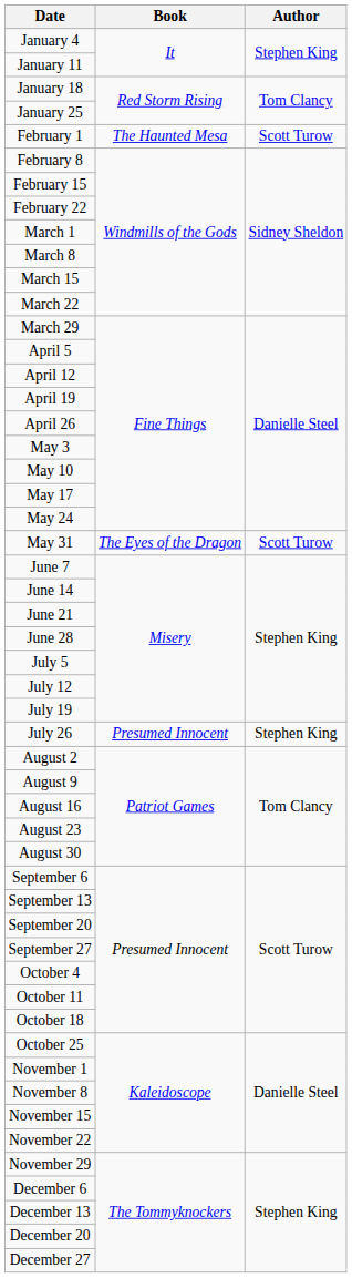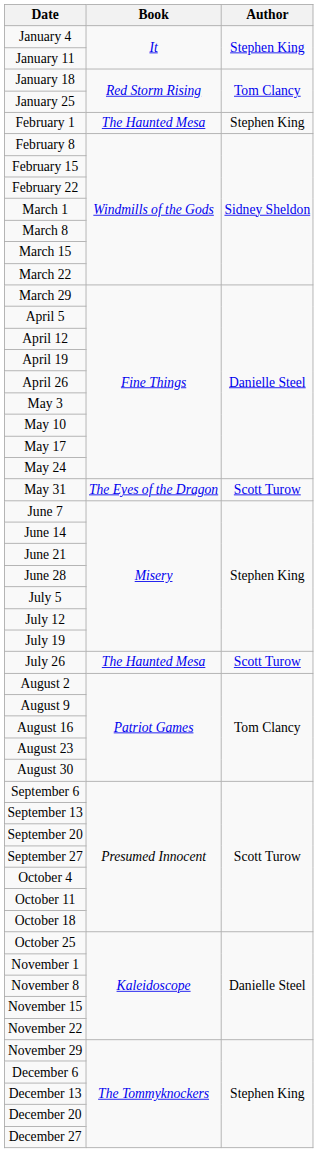 <table class="wikitable sortable" style="text-align: center">
 <tr>
 <th>Date</th>
 <th>Book</th>
 <th>Author</th>
 </tr>
 <tr>
 <td>January 4</td>
 <td rowspan=2><em><a href='#'>It</a></em></td>
 <td rowspan=2><a href='#'>Stephen King</a></td>
 </tr>
 <tr>
 <td>January 11</td>
 </tr>
 <tr>
 <td>January 18</td>
 <td rowspan=2><em><a href='#'>Red Storm Rising</a></em></td>
 <td rowspan=2><a href='#'>Tom Clancy</a></td>
 </tr>
 <tr>
 <td>January 25</td>
 </tr>
 <tr>
 <td>February 1</td>
 <td><em><a href='#'>The Haunted Mesa</a></em></td>
-<td><a href='#'>Scott Turow</a></td>
+<td>Stephen King</td>
 </tr>
 <tr>
 <td>February 8</td>
 <td rowspan=7><em><a href='#'>Windmills of the Gods</a></em></td>
 <td rowspan=7><a href='#'>Sidney Sheldon</a></td>
 </tr>
 <tr>
 <td>February 15</td>
 </tr>
 <tr>
 <td>February 22</td>
 </tr>
 <tr>
 <td>March 1</td>
 </tr>
 <tr>
 <td>March 8</td>
 </tr>
 <tr>
 <td>March 15</td>
 </tr>
 <tr>
 <td>March 22</td>
 </tr>
 <tr>
 <td>March 29</td>
 <td rowspan=9><em><a href='#'>Fine Things</a></em></td>
 <td rowspan=9><a href='#'>Danielle Steel</a></td>
 </tr>
 <tr>
 <td>April 5</td>
 </tr>
 <tr>
 <td>April 12</td>
 </tr>
 <tr>
 <td>April 19</td>
 </tr>
 <tr>
 <td>April 26</td>
 </tr>
 <tr>
 <td>May 3</td>
 </tr>
 <tr>
 <td>May 10</td>
 </tr>
 <tr>
 <td>May 17</td>
 </tr>
 <tr>
 <td>May 24</td>
 </tr>
 <tr>
 <td>May 31</td>
 <td><em><a href='#'>The Eyes of the Dragon</a></em></td>
 <td><a href='#'>Scott Turow</a></td>
 </tr>
 <tr>
 <td>June 7</td>
 <td rowspan=7><em><a href='#'>Misery</a></em></td>
 <td rowspan=7>Stephen King</td>
 </tr>
 <tr>
 <td>June 14</td>
 </tr>
 <tr>
 <td>June 21</td>
 </tr>
 <tr>
 <td>June 28</td>
 </tr>
 <tr>
 <td>July 5</td>
 </tr>
 <tr>
 <td>July 12</td>
 </tr>
 <tr>
 <td>July 19</td>
 </tr>
 <tr>
 <td>July 26</td>
-<td><em><a href='#'>Presumed Innocent</a></em></td>
-<td>Stephen King</td>
+<td><em><a href='#'>The Haunted Mesa</a></em></td>
+<td><a href='#'>Scott Turow</a></td>
 </tr>
 <tr>
 <td>August 2</td>
 <td rowspan=5><em><a href='#'>Patriot Games</a></em></td>
 <td rowspan=5>Tom Clancy</td>
 </tr>
 <tr>
 <td>August 9</td>
 </tr>
 <tr>
 <td>August 16</td>
 </tr>
 <tr>
 <td>August 23</td>
 </tr>
 <tr>
 <td>August 30</td>
 </tr>
 <tr>
 <td>September 6</td>
 <td rowspan=7><em>Presumed Innocent</em></td>
 <td rowspan=7>Scott Turow</td>
 </tr>
 <tr>
 <td>September 13</td>
 </tr>
 <tr>
 <td>September 20</td>
 </tr>
 <tr>
 <td>September 27</td>
 </tr>
 <tr>
 <td>October 4</td>
 </tr>
 <tr>
 <td>October 11</td>
 </tr>
 <tr>
 <td>October 18</td>
 </tr>
 <tr>
 <td>October 25</td>
 <td rowspan=5><em><a href='#'>Kaleidoscope</a></em></td>
 <td rowspan=5>Danielle Steel</td>
 </tr>
 <tr>
 <td>November 1</td>
 </tr>
 <tr>
 <td>November 8</td>
 </tr>
 <tr>
 <td>November 15</td>
 </tr>
 <tr>
 <td>November 22</td>
 </tr>
 <tr>
 <td>November 29</td>
 <td rowspan=5><em><a href='#'>The Tommyknockers</a></em></td>
 <td rowspan=5>Stephen King</td>
 </tr>
 <tr>
 <td>December 6</td>
 </tr>
 <tr>
 <td>December 13</td>
 </tr>
 <tr>
 <td>December 20</td>
 </tr>
 <tr>
 <td>December 27</td>
 </tr>
 </table>
